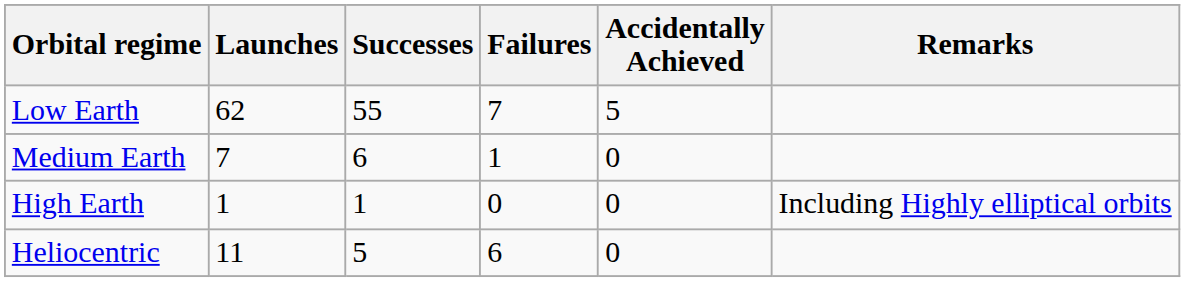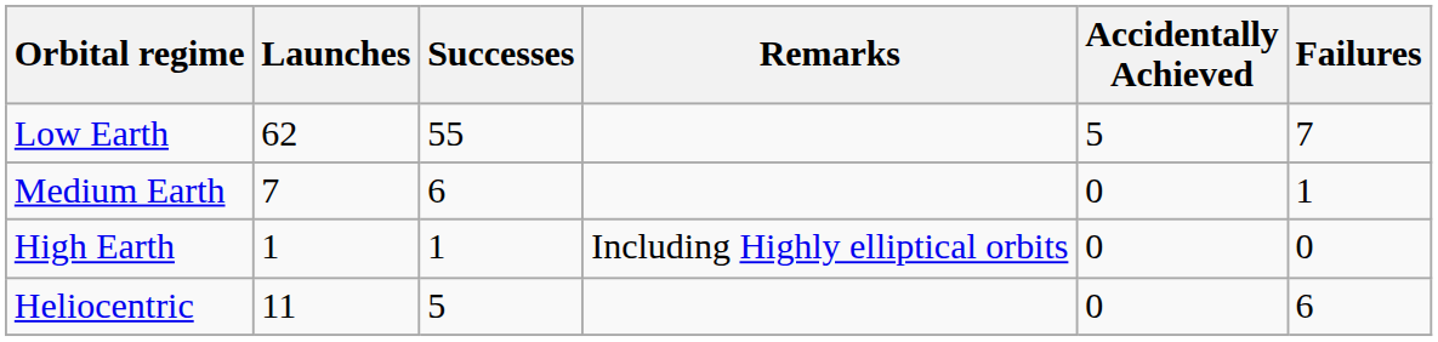 <table class="wikitable sortable">
 <tr>
 <th>Orbital regime</th>
 <th>Launches</th>
 <th>Successes</th>
+<th>Remarks</th>
+<th>Accidentally<br>Achieved</th>
 <th>Failures</th>
-<th>Accidentally<br>Achieved</th>
-<th>Remarks</th>
 </tr>
 <tr>
 <td><a href='#'>Low Earth</a></td>
 <td>62</td>
 <td>55</td>
+<td></td>
+<td>5</td>
 <td>7</td>
-<td>5</td>
-<td></td>
 </tr>
 <tr>
 <td><a href='#'>Medium Earth</a></td>
 <td>7</td>
 <td>6</td>
+<td></td>
+<td>0</td>
 <td>1</td>
-<td>0</td>
-<td></td>
 </tr>
 <tr>
 <td><a href='#'>High Earth</a></td>
 <td>1</td>
 <td>1</td>
+<td>Including <a href='#'>Highly elliptical orbits</a></td>
 <td>0</td>
 <td>0</td>
-<td>Including <a href='#'>Highly elliptical orbits</a></td>
 </tr>
 <tr>
 <td><a href='#'>Heliocentric</a></td>
 <td>11</td>
 <td>5</td>
+<td></td>
+<td>0</td>
 <td>6</td>
-<td>0</td>
-<td></td>
 </tr>
 </table>
